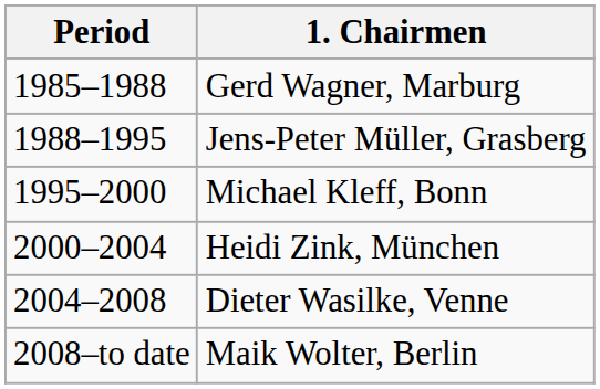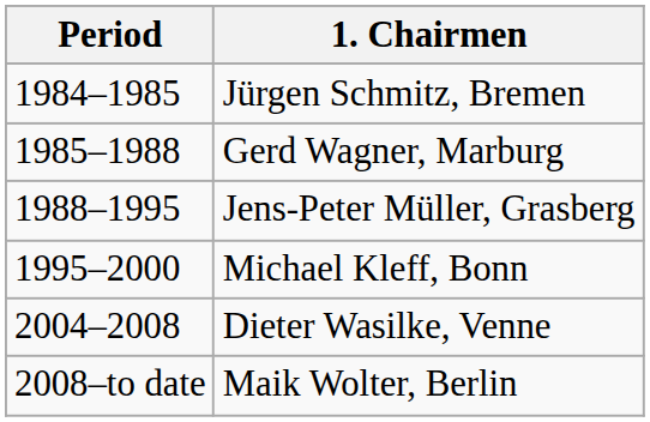 <table class="wikitable">
 <tr>
 <th>Period</th>
 <th>1. Chairmen</th>
+</tr>
+<tr>
+<td>1984–1985</td>
+<td>Jürgen Schmitz, Bremen</td>
 </tr>
 <tr>
 <td>1985–1988</td>
 <td>Gerd Wagner, Marburg</td>
 </tr>
 <tr>
 <td>1988–1995</td>
 <td>Jens-Peter Müller, Grasberg</td>
 </tr>
 <tr>
 <td>1995–2000</td>
 <td>Michael Kleff, Bonn</td>
 </tr>
 <tr>
-<td>2000–2004</td>
-<td>Heidi Zink, München</td>
-</tr>
-<tr>
 <td>2004–2008</td>
 <td>Dieter Wasilke, Venne</td>
 </tr>
 <tr>
 <td>2008–to date</td>
 <td>Maik Wolter, Berlin</td>
 </tr>
 </table>
